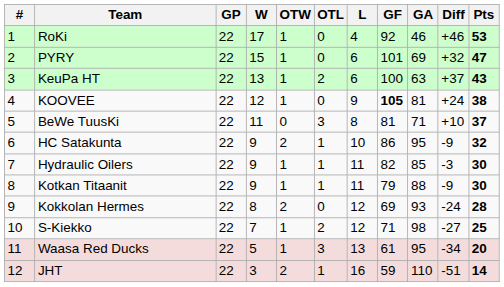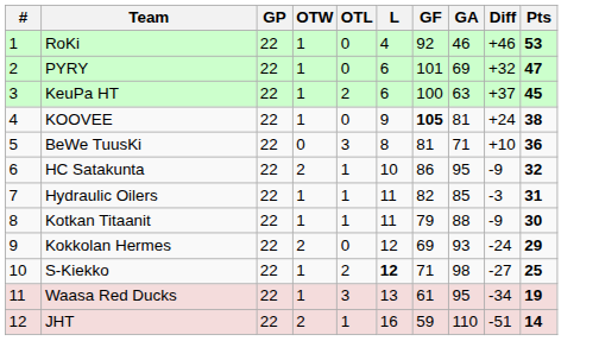 <table class="wikitable">
 <tr>
 <th style="min-width:1.8em;">#</th>
 <th style="min-width: 13em;">Team</th>
 <th style="min-width: 1.8em;">GP</th>
-<th style="min-width: 1.8em;">W</th>
 <th style="min-width: 1.8em;">OTW</th>
 <th style="min-width: 1.8em;">OTL</th>
 <th style="min-width: 1.8em;">L</th>
 <th style="min-width: 1.8em;">GF</th>
 <th style="min-width: 1.8em;">GA</th>
 <th style="min-width: 1.8em;">Diff</th>
 <th style="min-width: 1.8em;">Pts</th>
 </tr>
 <tr style="background:#CCFFCC;">
 <td>1</td>
 <td style="text-align:left;">RoKi</td>
 <td>22</td>
-<td>17</td>
 <td>1</td>
 <td>0</td>
 <td>4</td>
 <td>92</td>
 <td>46</td>
 <td>+46</td>
 <td style="font-weight:bold;">53</td>
 </tr>
 <tr style="background:#CCFFCC;">
 <td>2</td>
 <td style="text-align:left;">PYRY</td>
 <td>22</td>
-<td>15</td>
 <td>1</td>
 <td>0</td>
 <td>6</td>
 <td>101</td>
 <td>69</td>
 <td>+32</td>
 <td style="font-weight:bold;">47</td>
 </tr>
 <tr style="background:#CCFFCC;">
 <td>3</td>
 <td style="text-align:left;">KeuPa HT</td>
 <td>22</td>
-<td>13</td>
 <td>1</td>
 <td>2</td>
 <td>6</td>
 <td>100</td>
 <td>63</td>
 <td>+37</td>
-<td style="font-weight:bold;">43</td>
+<td style="font-weight:bold;">45</td>
 </tr>
 <tr style="">
 <td>4</td>
 <td style="text-align:left;">KOOVEE</td>
 <td>22</td>
-<td>12</td>
 <td>1</td>
 <td>0</td>
 <td>9</td>
 <td><strong>105</strong></td>
 <td>81</td>
 <td>+24</td>
 <td style="font-weight:bold;">38</td>
 </tr>
 <tr style="">
 <td>5</td>
 <td style="text-align:left;">BeWe TuusKi</td>
 <td>22</td>
-<td>11</td>
 <td>0</td>
 <td>3</td>
 <td>8</td>
 <td>81</td>
 <td>71</td>
 <td>+10</td>
-<td style="font-weight:bold;">37</td>
+<td style="font-weight:bold;">36</td>
 </tr>
 <tr style="">
 <td>6</td>
 <td style="text-align:left;">HC Satakunta</td>
 <td>22</td>
-<td>9</td>
 <td>2</td>
 <td>1</td>
 <td>10</td>
 <td>86</td>
 <td>95</td>
 <td>-9</td>
 <td style="font-weight:bold;">32</td>
 </tr>
 <tr style="">
 <td>7</td>
 <td style="text-align:left;">Hydraulic Oilers</td>
 <td>22</td>
-<td>9</td>
 <td>1</td>
 <td>1</td>
 <td>11</td>
 <td>82</td>
 <td>85</td>
 <td>-3</td>
-<td style="font-weight:bold;">30</td>
+<td style="font-weight:bold;">31</td>
 </tr>
 <tr style="">
 <td>8</td>
 <td style="text-align:left;">Kotkan Titaanit</td>
 <td>22</td>
-<td>9</td>
 <td>1</td>
 <td>1</td>
 <td>11</td>
 <td>79</td>
 <td>88</td>
 <td>-9</td>
 <td style="font-weight:bold;">30</td>
 </tr>
 <tr style="background:">
 <td>9</td>
 <td style="text-align:left;">Kokkolan Hermes</td>
 <td>22</td>
-<td>8</td>
 <td>2</td>
 <td>0</td>
 <td>12</td>
 <td>69</td>
 <td>93</td>
 <td>-24</td>
-<td style="font-weight:bold;">28</td>
+<td style="font-weight:bold;">29</td>
 </tr>
 <tr style="background:">
 <td>10</td>
 <td style="text-align:left;">S-Kiekko</td>
 <td>22</td>
-<td>7</td>
 <td>1</td>
 <td>2</td>
-<td>12</td>
+<td><strong>12</strong></td>
 <td>71</td>
 <td>98</td>
 <td>-27</td>
 <td style="font-weight:bold;">25</td>
 </tr>
 <tr style="background:#F4DCDC;">
 <td>11</td>
 <td style="text-align:left;">Waasa Red Ducks</td>
 <td>22</td>
-<td>5</td>
 <td>1</td>
 <td>3</td>
 <td>13</td>
 <td>61</td>
 <td>95</td>
 <td>-34</td>
-<td style="font-weight:bold;">20</td>
+<td style="font-weight:bold;">19</td>
 </tr>
 <tr style="background:#F4DCDC;">
 <td>12</td>
 <td style="text-align:left;">JHT</td>
 <td>22</td>
-<td>3</td>
 <td>2</td>
 <td>1</td>
 <td>16</td>
 <td>59</td>
 <td>110</td>
 <td>-51</td>
 <td style="font-weight:bold;">14</td>
 </tr>
 </table>
